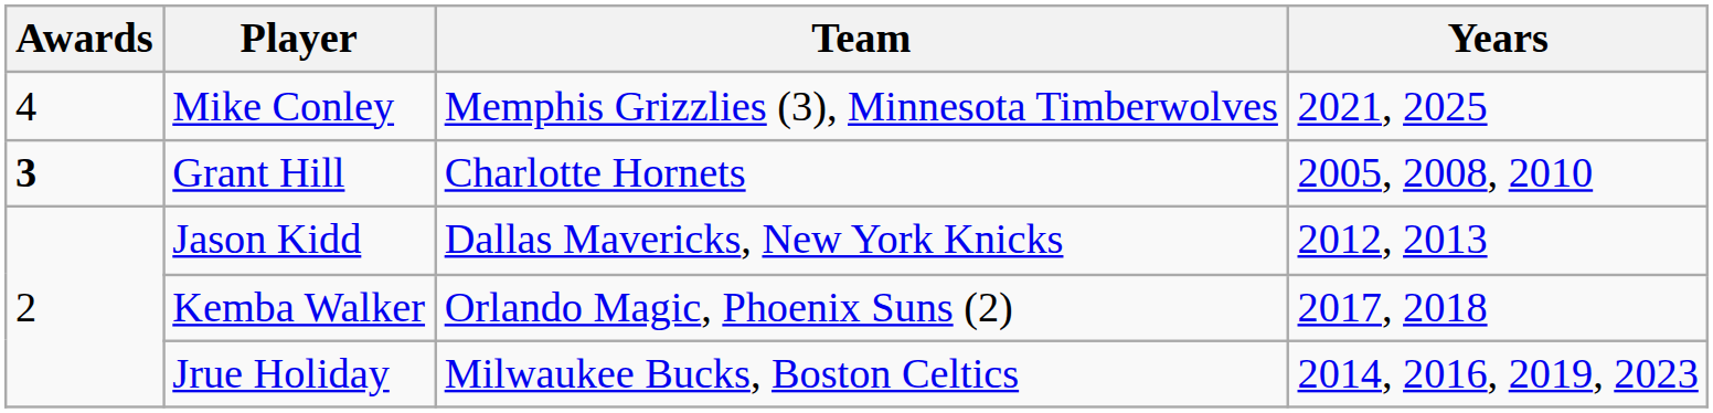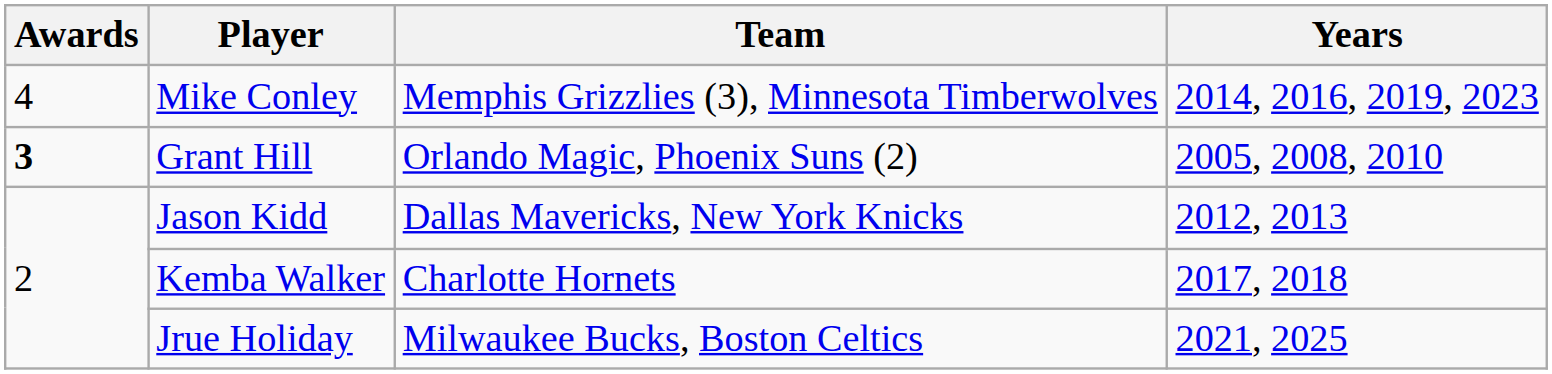 <table class="wikitable sortable">
 <tr>
 <th>Awards</th>
 <th>Player</th>
 <th>Team</th>
 <th>Years</th>
 </tr>
 <tr>
 <td>4</td>
 <td> <a href='#'>Mike Conley</a></td>
 <td><a href='#'>Memphis Grizzlies</a> (3), <a href='#'>Minnesota Timberwolves</a></td>
-<td><a href='#'>2021</a>, <a href='#'>2025</a></td>
+<td><a href='#'>2014</a>, <a href='#'>2016</a>, <a href='#'>2019</a>, <a href='#'>2023</a></td>
 </tr>
 <tr>
 <td><strong>3</strong></td>
 <td> <a href='#'>Grant Hill</a></td>
-<td><a href='#'>Charlotte Hornets</a></td>
+<td><a href='#'>Orlando Magic</a>, <a href='#'>Phoenix Suns</a> (2)</td>
 <td><a href='#'>2005</a>, <a href='#'>2008</a>, <a href='#'>2010</a></td>
 </tr>
 <tr>
 <td rowspan="3">2</td>
 <td> <a href='#'>Jason Kidd</a></td>
 <td><a href='#'>Dallas Mavericks</a>, <a href='#'>New York Knicks</a></td>
 <td><a href='#'>2012</a>, <a href='#'>2013</a></td>
 </tr>
 <tr>
 <td> <a href='#'>Kemba Walker</a></td>
-<td><a href='#'>Orlando Magic</a>, <a href='#'>Phoenix Suns</a> (2)</td>
+<td><a href='#'>Charlotte Hornets</a></td>
 <td><a href='#'>2017</a>, <a href='#'>2018</a></td>
 </tr>
 <tr>
 <td> <a href='#'>Jrue Holiday</a></td>
 <td><a href='#'>Milwaukee Bucks</a>, <a href='#'>Boston Celtics</a></td>
-<td><a href='#'>2014</a>, <a href='#'>2016</a>, <a href='#'>2019</a>, <a href='#'>2023</a></td>
+<td><a href='#'>2021</a>, <a href='#'>2025</a></td>
 </tr>
 </table>
